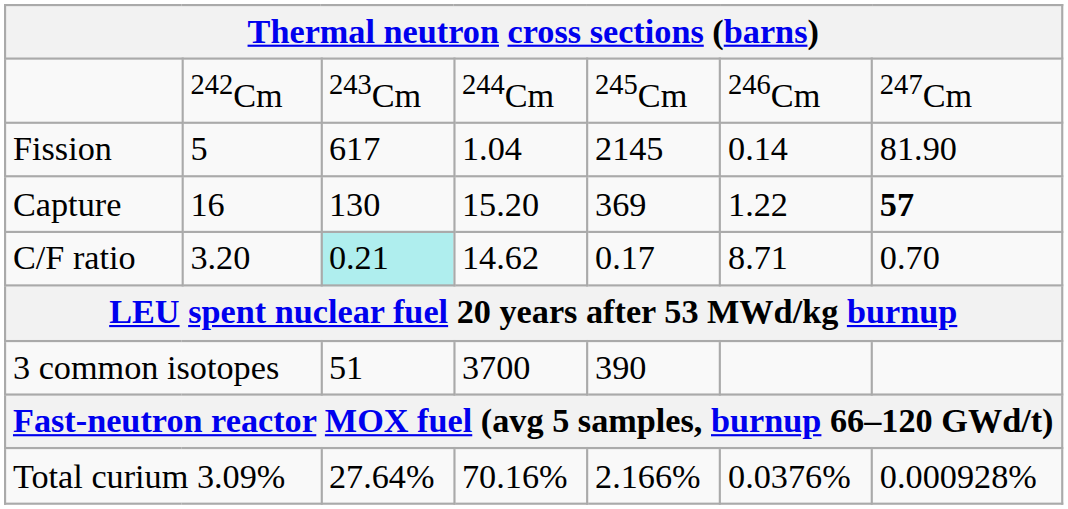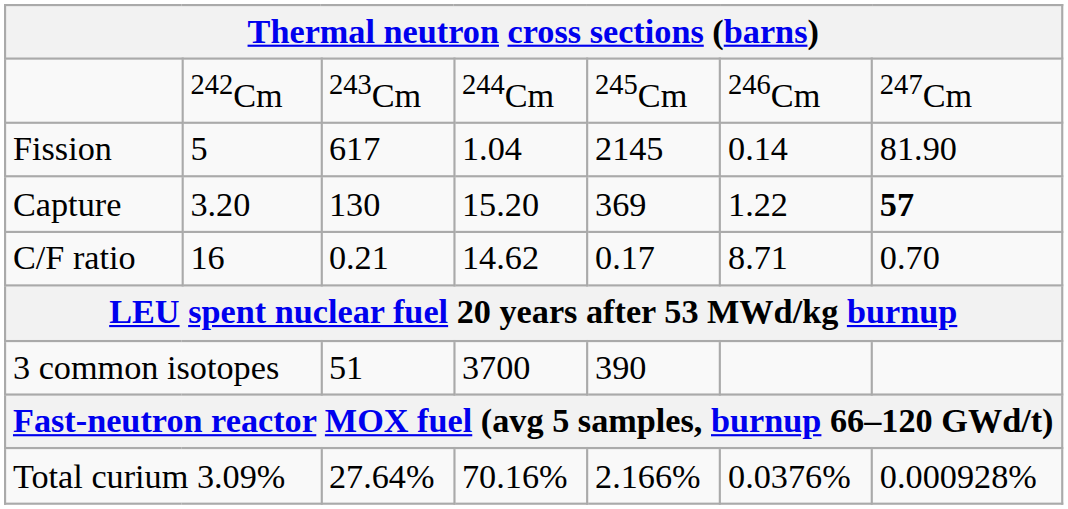 <table class="wikitable">
 <tr>
 <th colspan="7"><a href='#'>Thermal neutron</a> <a href='#'>cross sections</a> (<a href='#'>barns</a>)</th>
 </tr>
 <tr>
 <td></td>
 <td><sup>242</sup>Cm</td>
 <td><sup>243</sup>Cm</td>
 <td><sup>244</sup>Cm</td>
 <td><sup>245</sup>Cm</td>
 <td><sup>246</sup>Cm</td>
 <td><sup>247</sup>Cm</td>
 </tr>
 <tr>
 <td>Fission</td>
 <td>5</td>
 <td>617</td>
 <td>1.04</td>
 <td>2145</td>
 <td>0.14</td>
 <td>81.90</td>
 </tr>
 <tr>
 <td>Capture</td>
-<td>16</td>
+<td>3.20</td>
 <td>130</td>
 <td>15.20</td>
 <td>369</td>
 <td>1.22</td>
 <td><strong>57</strong></td>
 </tr>
 <tr>
 <td>C/F ratio</td>
-<td>3.20</td>
-<td style="background: paleturquoise;">0.21</td>
+<td>16</td>
+<td>0.21</td>
 <td>14.62</td>
 <td>0.17</td>
 <td>8.71</td>
 <td>0.70</td>
 </tr>
 <tr>
 <th colspan="7"><a href='#'>LEU</a> <a href='#'>spent nuclear fuel</a> 20 years after 53 MWd/kg <a href='#'>burnup</a></th>
 </tr>
 <tr>
 <td colspan="2">3 common isotopes</td>
 <td>51</td>
 <td>3700</td>
 <td>390</td>
 <td></td>
 <td></td>
 </tr>
 <tr>
 <th colspan="7"><a href='#'>Fast-neutron reactor</a> <a href='#'>MOX fuel</a> (avg 5 samples, <a href='#'>burnup</a> 66–120 GWd/t)</th>
 </tr>
 <tr>
 <td colspan="2">Total curium 3.09%</td>
 <td>27.64%</td>
 <td>70.16%</td>
 <td>2.166%</td>
 <td>0.0376%</td>
 <td>0.000928%</td>
 </tr>
 </table>
